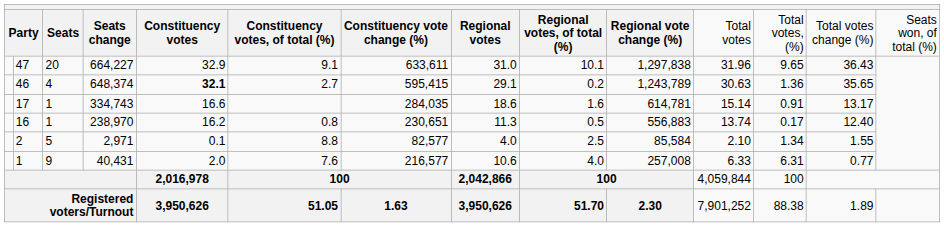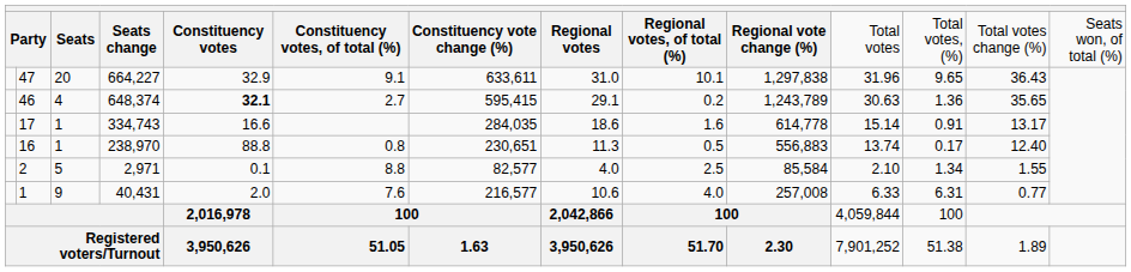 <table class="wikitable" style="text-align:right;">
 <tr>
 <th colspan="14"></th>
 </tr>
 <tr>
 <th colspan="2" rowspan="1">Party</th>
 <th>Seats</th>
 <th>Seats <br>change</th>
 <th>Constituency votes</th>
 <th>Constituency votes, of total (%)</th>
 <th>Constituency vote change (%)</th>
 <th>Regional votes</th>
 <th>Regional votes, of total (%)</th>
 <th>Regional vote change (%)</th>
 <td>Total votes</td>
 <td>Total votes, (%)</td>
 <td>Total votes change (%)</td>
 <td>Seats won, of total (%)</td>
 </tr>
 <tr>
 <td></td>
 <td rowspan="1" style="text-align: left;" scope="row">47</td>
 <td rowspan="1" style="text-align: left;" scope="row">20</td>
 <td>664,227</td>
 <td>32.9</td>
 <td>9.1</td>
 <td>633,611</td>
 <td>31.0</td>
 <td>10.1</td>
 <td>1,297,838</td>
 <td>31.96</td>
 <td>9.65</td>
 <td>36.43</td>
 </tr>
 <tr>
 <td></td>
 <td rowspan="1" style="text-align: left;" scope="row">46</td>
 <td rowspan="1" style="text-align: left;" scope="row">4</td>
 <td>648,374</td>
 <td><strong>32.1</strong></td>
 <td>2.7</td>
 <td>595,415</td>
 <td>29.1</td>
 <td>0.2</td>
 <td>1,243,789</td>
 <td>30.63</td>
 <td>1.36</td>
 <td>35.65</td>
 </tr>
 <tr>
 <td></td>
 <td rowspan="1" style="text-align: left;" scope="row">17</td>
 <td rowspan="1" style="text-align: left;" scope="row">1</td>
 <td>334,743</td>
 <td>16.6</td>
 <td></td>
 <td>284,035</td>
 <td>18.6</td>
 <td>1.6</td>
-<td>614,781</td>
+<td>614,778</td>
 <td>15.14</td>
 <td>0.91</td>
 <td>13.17</td>
 </tr>
 <tr>
 <td></td>
 <td rowspan="1" style="text-align: left;" scope="row">16</td>
 <td rowspan="1" style="text-align: left;" scope="row">1</td>
 <td>238,970</td>
-<td>16.2</td>
+<td>88.8</td>
 <td>0.8</td>
 <td>230,651</td>
 <td>11.3</td>
 <td>0.5</td>
 <td>556,883</td>
 <td>13.74</td>
 <td>0.17</td>
 <td>12.40</td>
 </tr>
 <tr>
 <td></td>
 <td rowspan="1" style="text-align: left;" scope="row">2</td>
 <td rowspan="1" style="text-align: left;" scope="row">5</td>
 <td>2,971</td>
 <td>0.1</td>
 <td>8.8</td>
 <td>82,577</td>
 <td>4.0</td>
 <td>2.5</td>
 <td>85,584</td>
 <td>2.10</td>
 <td>1.34</td>
 <td>1.55</td>
 </tr>
 <tr>
 <td></td>
 <td style="text-align: left;" scope="row">1</td>
 <td rowspan="1" style="text-align: left;" scope="row">9</td>
 <td>40,431</td>
 <td>2.0</td>
 <td>7.6</td>
 <td>216,577</td>
 <td>10.6</td>
 <td>4.0</td>
 <td>257,008</td>
 <td>6.33</td>
 <td>6.31</td>
 <td>0.77</td>
 </tr>
 <tr class="unsorted">
 <th colspan="4" style="text-align:right;"></th>
 <th>2,016,978</th>
 <th colspan="2">100</th>
 <th>2,042,866</th>
 <th colspan="2">100</th>
 <td>4,059,844</td>
 <td>100</td>
 <td colspan="2"></td>
 </tr>
 <tr class="unsorted">
 <th colspan="4" style="text-align:right;">Registered voters/Turnout</th>
 <th>3,950,626</th>
 <th style="text-align:right;">51.05</th>
 <th>1.63</th>
 <th>3,950,626</th>
 <th style="text-align:right;">51.70</th>
 <th>2.30</th>
 <td>7,901,252</td>
-<td style="text-align:right;">88.38</td>
+<td style="text-align:right;">51.38</td>
 <td>1.89</td>
 <td></td>
 </tr>
 </table>
